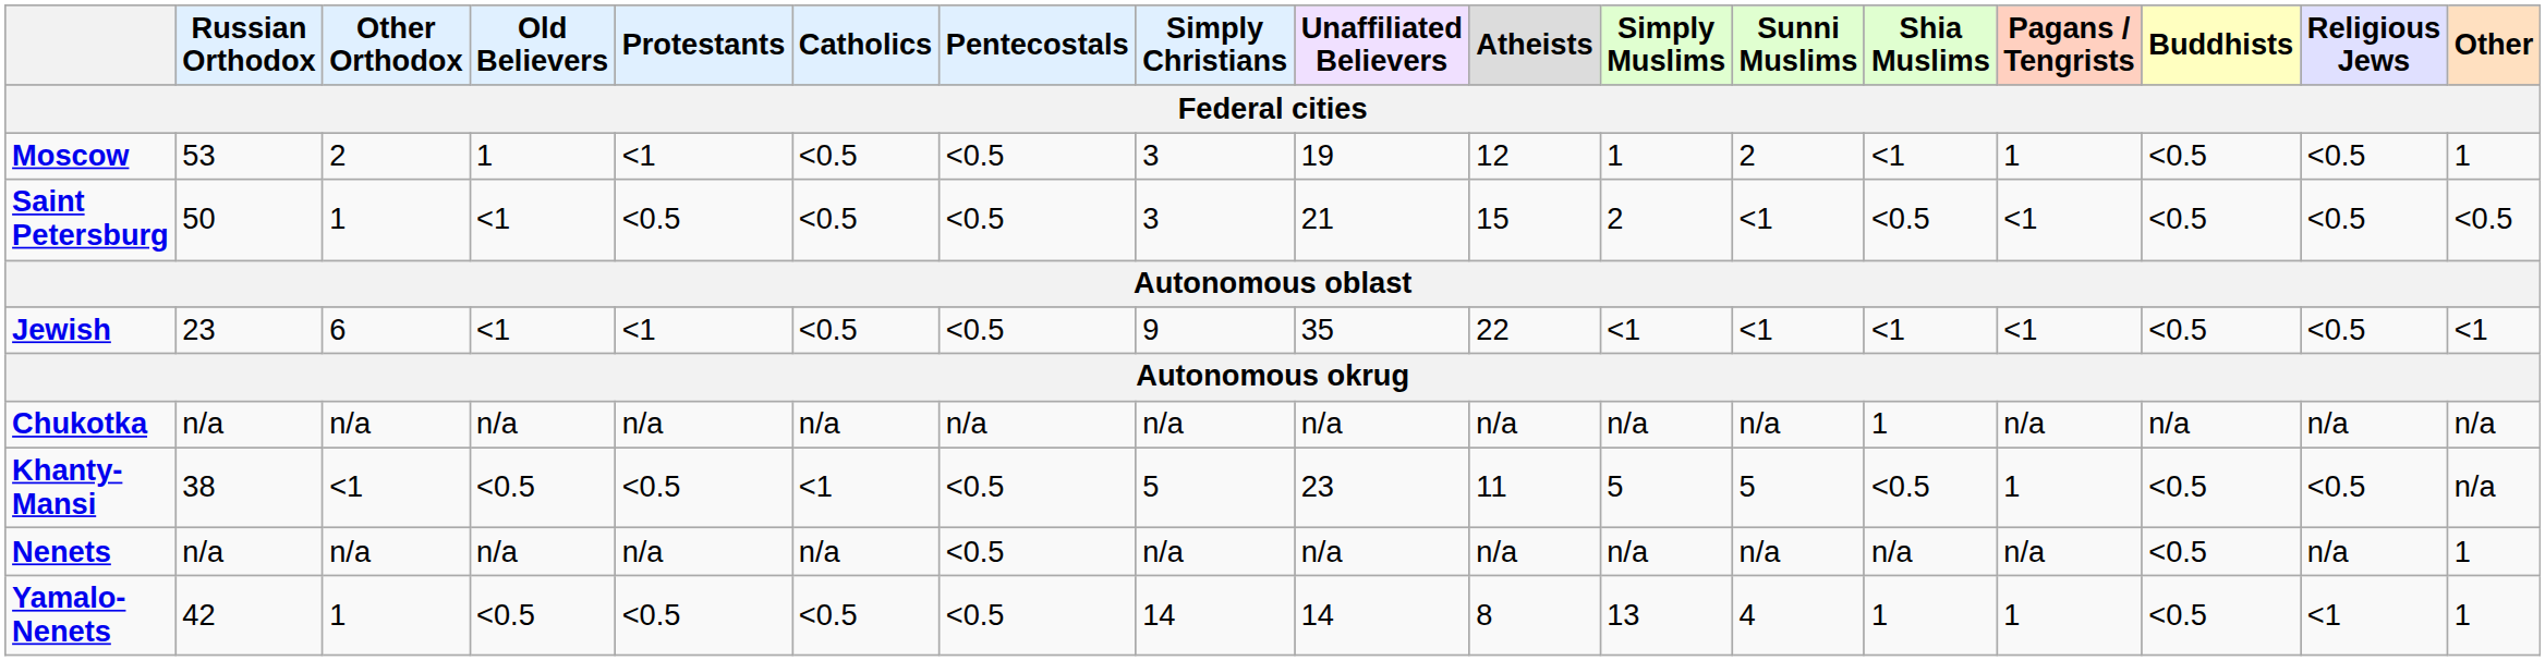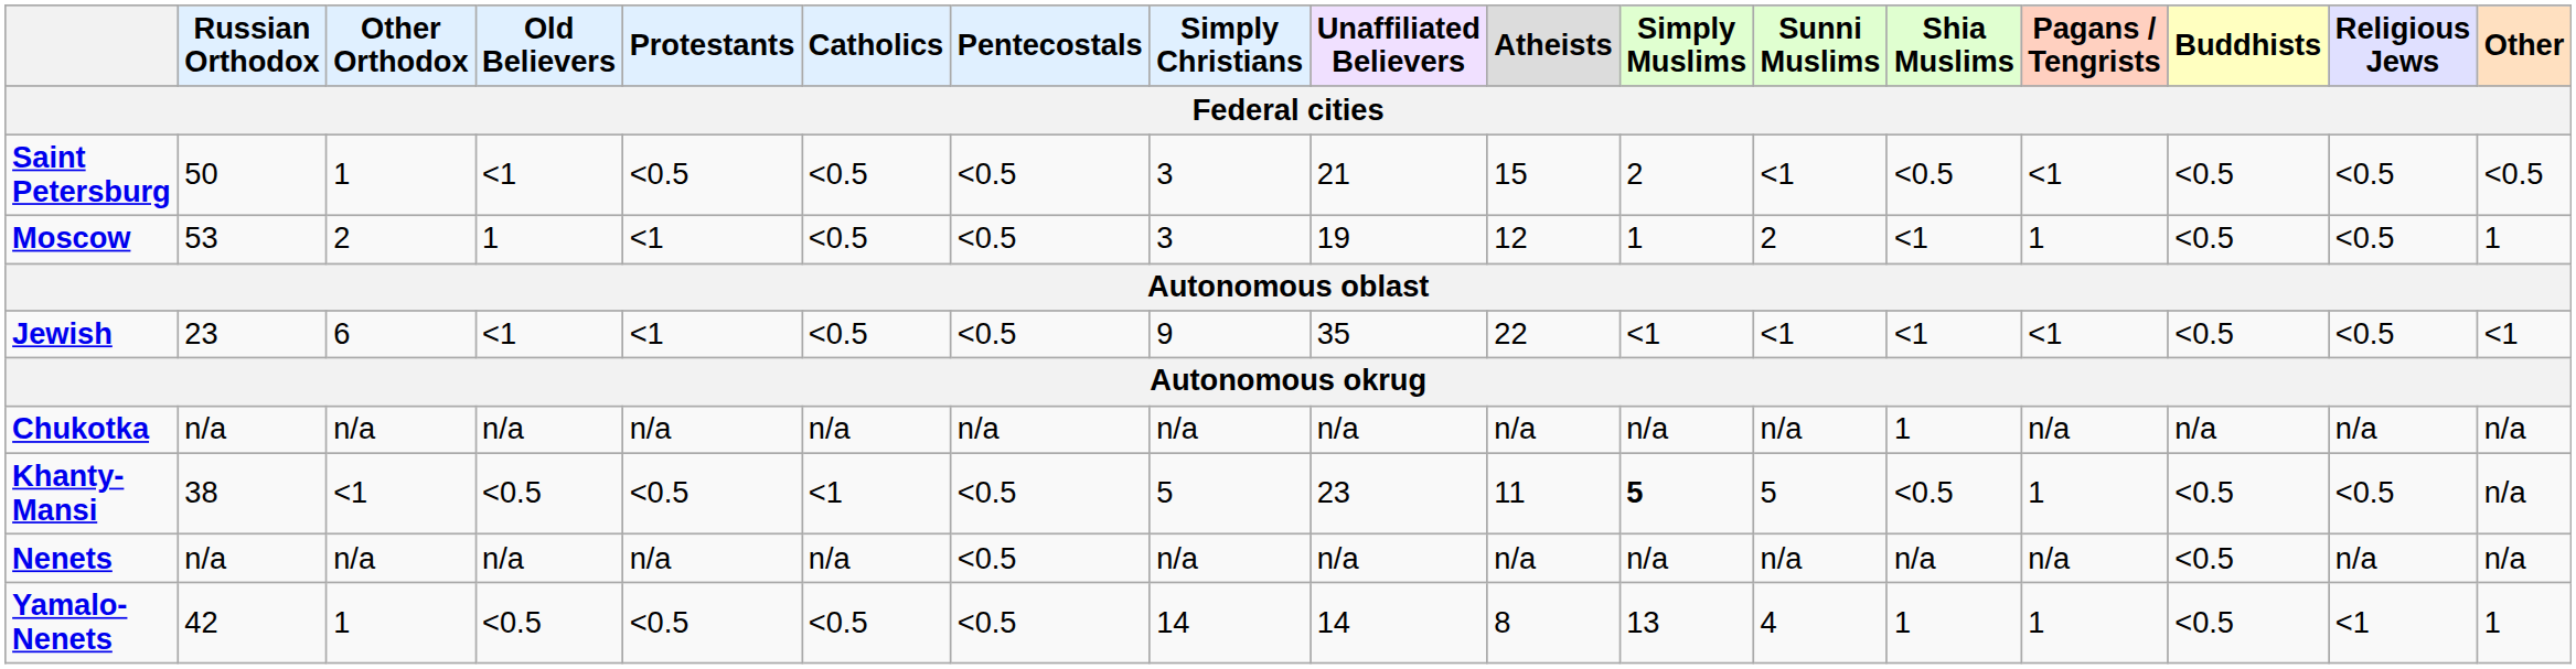 <table class="wikitable">
 <tr>
 <th></th>
 <th style="background:#E0F0FF;">Russian Orthodox</th>
 <th style="background:#E0F0FF;">Other Orthodox</th>
 <th style="background:#E0F0FF;">Old Believers</th>
 <th style="background:#E0F0FF;">Protestants</th>
 <th style="background:#E0F0FF;">Catholics</th>
 <th style="background:#E0F0FF;">Pentecostals</th>
 <th style="background:#E0F0FF;">Simply Christians</th>
 <th style="background:#F0E0FF;">Unaffiliated Believers</th>
 <th style="background:#DCDCDC;">Atheists</th>
 <th style="background:#E0FFD0;">Simply Muslims</th>
 <th style="background:#E0FFD0;">Sunni Muslims</th>
 <th style="background:#E0FFD0;">Shia Muslims</th>
 <th style="background:#FFD0C0;">Pagans / Tengrists</th>
 <th style="background:#FFFFC0;">Buddhists</th>
 <th style="background:#E0E0FF;">Religious Jews</th>
 <th style="background:#FFE0C0;">Other</th>
 </tr>
 <tr>
 <th colspan=17>Federal cities</th>
 </tr>
 <tr>
+<td><strong><a href='#'>Saint Petersburg</a></strong></td>
+<td>50</td>
+<td>1</td>
+<td><1</td>
+<td><0.5</td>
+<td><0.5</td>
+<td><0.5</td>
+<td>3</td>
+<td>21</td>
+<td>15</td>
+<td>2</td>
+<td><1</td>
+<td><0.5</td>
+<td><1</td>
+<td><0.5</td>
+<td><0.5</td>
+<td><0.5</td>
+</tr>
+<tr>
 <td><strong><a href='#'>Moscow</a></strong></td>
 <td>53</td>
 <td>2</td>
 <td>1</td>
 <td><1</td>
 <td><0.5</td>
 <td><0.5</td>
 <td>3</td>
 <td>19</td>
 <td>12</td>
 <td>1</td>
 <td>2</td>
 <td><1</td>
 <td>1</td>
 <td><0.5</td>
 <td><0.5</td>
 <td>1</td>
-</tr>
-<tr>
-<td><strong><a href='#'>Saint Petersburg</a></strong></td>
-<td>50</td>
-<td>1</td>
-<td><1</td>
-<td><0.5</td>
-<td><0.5</td>
-<td><0.5</td>
-<td>3</td>
-<td>21</td>
-<td>15</td>
-<td>2</td>
-<td><1</td>
-<td><0.5</td>
-<td><1</td>
-<td><0.5</td>
-<td><0.5</td>
-<td><0.5</td>
 </tr>
 <tr>
 <th colspan=17>Autonomous oblast</th>
 </tr>
 <tr>
 <td><strong><a href='#'>Jewish</a></strong></td>
 <td>23</td>
 <td>6</td>
 <td><1</td>
 <td><1</td>
 <td><0.5</td>
 <td><0.5</td>
 <td>9</td>
 <td>35</td>
 <td>22</td>
 <td><1</td>
 <td><1</td>
 <td><1</td>
 <td><1</td>
 <td><0.5</td>
 <td><0.5</td>
 <td><1</td>
 </tr>
 <tr>
 <th colspan=17>Autonomous okrug</th>
 </tr>
 <tr>
 <td><strong><a href='#'>Chukotka</a></strong></td>
 <td>n/a</td>
 <td>n/a</td>
 <td>n/a</td>
 <td>n/a</td>
 <td>n/a</td>
 <td>n/a</td>
 <td>n/a</td>
 <td>n/a</td>
 <td>n/a</td>
 <td>n/a</td>
 <td>n/a</td>
 <td>1</td>
 <td>n/a</td>
 <td>n/a</td>
 <td>n/a</td>
 <td>n/a</td>
 </tr>
 <tr>
 <td><strong><a href='#'>Khanty-Mansi</a></strong></td>
 <td>38</td>
 <td><1</td>
 <td><0.5</td>
 <td><0.5</td>
 <td><1</td>
 <td><0.5</td>
 <td>5</td>
 <td>23</td>
 <td>11</td>
-<td>5</td>
+<td><strong>5</strong></td>
 <td>5</td>
 <td><0.5</td>
 <td>1</td>
 <td><0.5</td>
 <td><0.5</td>
 <td>n/a</td>
 </tr>
 <tr>
 <td><strong><a href='#'>Nenets</a></strong></td>
 <td>n/a</td>
 <td>n/a</td>
 <td>n/a</td>
 <td>n/a</td>
 <td>n/a</td>
 <td><0.5</td>
 <td>n/a</td>
 <td>n/a</td>
 <td>n/a</td>
 <td>n/a</td>
 <td>n/a</td>
 <td>n/a</td>
 <td>n/a</td>
 <td><0.5</td>
 <td>n/a</td>
-<td>1</td>
+<td>n/a</td>
 </tr>
 <tr>
 <td><strong><a href='#'>Yamalo-Nenets</a></strong></td>
 <td>42</td>
 <td>1</td>
 <td><0.5</td>
 <td><0.5</td>
 <td><0.5</td>
 <td><0.5</td>
 <td>14</td>
 <td>14</td>
 <td>8</td>
 <td>13</td>
 <td>4</td>
 <td>1</td>
 <td>1</td>
 <td><0.5</td>
 <td><1</td>
 <td>1</td>
 </tr>
 </table>
